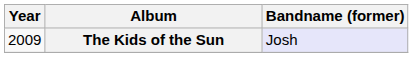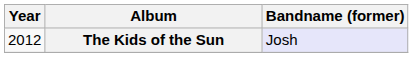 <table class="wikitable plainrowheaders">
 <tr>
 <th>Year</th>
 <th style="width:14em;">Album</th>
 <th>Bandname (former)</th>
 </tr>
 <tr>
-<td>2009</td>
+<td>2012</td>
 <th scope="row">The Kids of the Sun</th>
 <td style="background: lavender;">Josh</td>
 </tr>
 <tr>
 </tr>
 </table>
